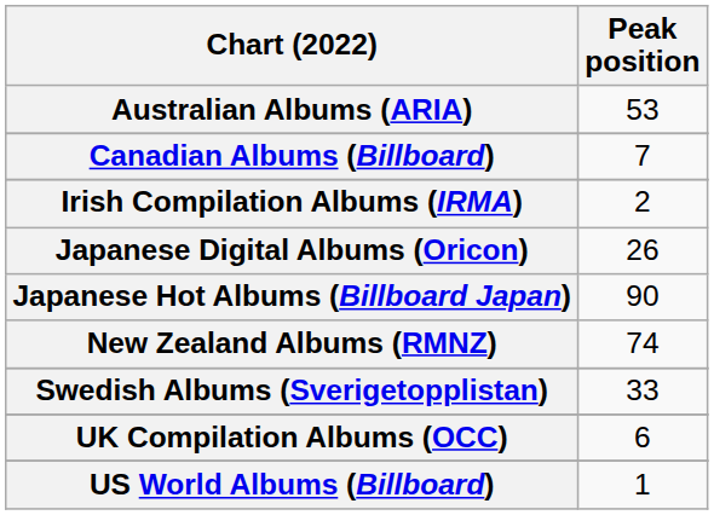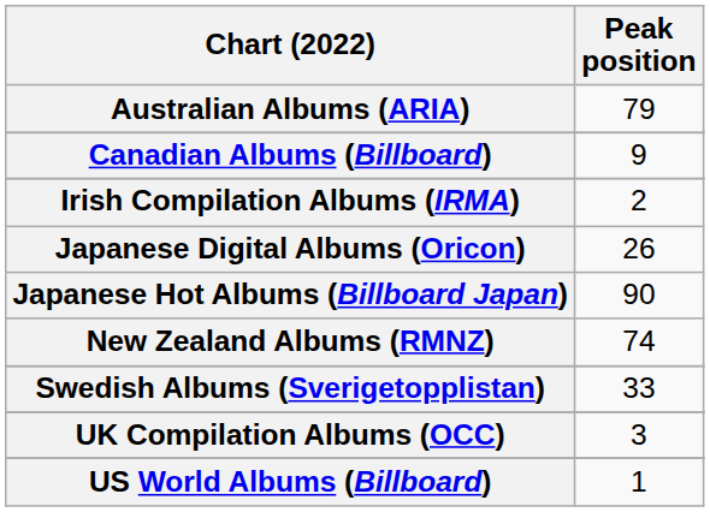 <table class="wikitable sortable plainrowheaders" style="text-align:center;">
 <tr>
 <th scope="col">Chart (2022)</th>
 <th scope="col">Peak<br>position</th>
 </tr>
 <tr>
 <th scope="row">Australian Albums (<a href='#'>ARIA</a>)</th>
-<td>53</td>
+<td>79</td>
 </tr>
 <tr>
 </tr>
 <tr>
 </tr>
 <tr>
 </tr>
 <tr>
 <th scope="row"><a href='#'>Canadian Albums</a> (<em><a href='#'>Billboard</a></em>)</th>
-<td>7</td>
+<td>9</td>
 </tr>
 <tr>
 </tr>
 <tr>
 </tr>
 <tr>
 </tr>
 <tr>
 </tr>
 <tr>
 <th scope="row">Irish Compilation Albums (<em><a href='#'>IRMA</a></em>)</th>
 <td>2</td>
 </tr>
 <tr>
 <th scope="row">Japanese Digital Albums (<a href='#'>Oricon</a>)</th>
 <td>26</td>
 </tr>
 <tr>
 <th scope="row">Japanese Hot Albums (<em><a href='#'>Billboard Japan</a></em>)</th>
 <td>90</td>
 </tr>
 <tr>
 <th scope="row">New Zealand Albums (<a href='#'>RMNZ</a>)</th>
 <td>74</td>
 </tr>
 <tr>
 </tr>
 <tr>
 </tr>
 <tr>
 <th scope="row">Swedish Albums (<a href='#'>Sverigetopplistan</a>)</th>
 <td>33</td>
 </tr>
 <tr>
 </tr>
 <tr>
 <th scope="row">UK Compilation Albums (<a href='#'>OCC</a>)</th>
-<td>6</td>
+<td>3</td>
 </tr>
 <tr>
 </tr>
 <tr>
 </tr>
 <tr>
 </tr>
 <tr>
 </tr>
 <tr>
 <th scope="row">US <a href='#'>World Albums</a> (<em><a href='#'>Billboard</a></em>)</th>
 <td>1</td>
 </tr>
 </table>
